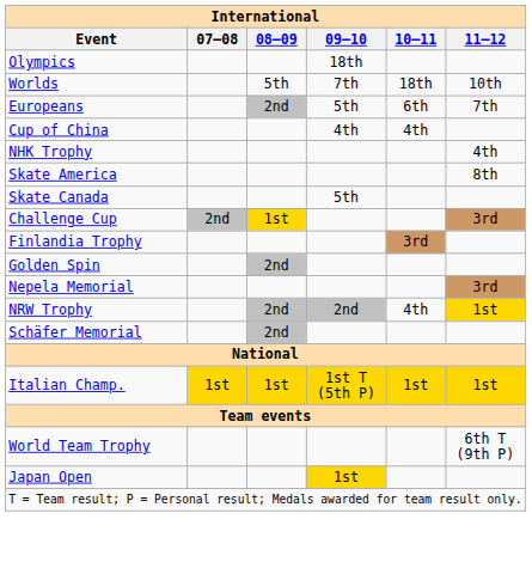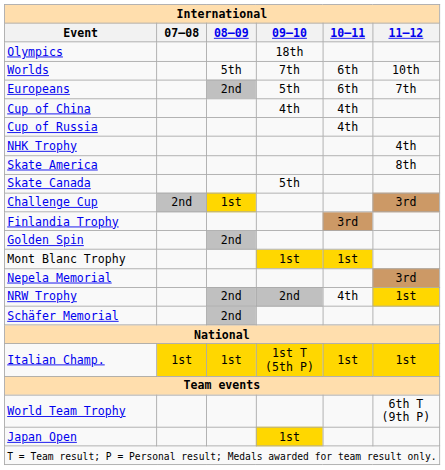 <table class="wikitable" style="text-align:center">
 <tr>
 <th style="background-color: #ffdead; " colspan=6 align=center>International</th>
 </tr>
 <tr>
 <th>Event</th>
 <th>07–08</th>
 <th><a href='#'>08–09</a></th>
 <th><a href='#'>09–10</a></th>
 <th><a href='#'>10–11</a></th>
 <th><a href='#'>11–12</a></th>
 </tr>
 <tr>
 <td align=left><a href='#'>Olympics</a></td>
 <td></td>
 <td></td>
 <td>18th</td>
 <td></td>
 <td></td>
 </tr>
 <tr>
 <td align=left><a href='#'>Worlds</a></td>
 <td></td>
 <td>5th</td>
 <td>7th</td>
-<td>18th</td>
+<td>6th</td>
 <td>10th</td>
 </tr>
 <tr>
 <td align=left><a href='#'>Europeans</a></td>
 <td></td>
 <td bgcolor=silver>2nd</td>
 <td>5th</td>
 <td>6th</td>
 <td>7th</td>
 </tr>
 <tr>
 <td align=left> <a href='#'>Cup of China</a></td>
 <td></td>
 <td></td>
 <td>4th</td>
+<td>4th</td>
+<td></td>
+</tr>
+<tr>
+<td align=left> <a href='#'>Cup of Russia</a></td>
+<td></td>
+<td></td>
+<td></td>
 <td>4th</td>
 <td></td>
 </tr>
 <tr>
 <td align=left> <a href='#'>NHK Trophy</a></td>
 <td></td>
 <td></td>
 <td></td>
 <td></td>
 <td>4th</td>
 </tr>
 <tr>
 <td align=left> <a href='#'>Skate America</a></td>
 <td></td>
 <td></td>
 <td></td>
 <td></td>
 <td>8th</td>
 </tr>
 <tr>
 <td align=left> <a href='#'>Skate Canada</a></td>
 <td></td>
 <td></td>
 <td>5th</td>
 <td></td>
 <td></td>
 </tr>
 <tr>
 <td align=left><a href='#'>Challenge Cup</a></td>
 <td bgcolor=silver>2nd</td>
 <td bgcolor=gold>1st</td>
 <td></td>
 <td></td>
 <td bgcolor=cc9966>3rd</td>
 </tr>
 <tr>
 <td align=left><a href='#'>Finlandia Trophy</a></td>
 <td></td>
 <td></td>
 <td></td>
 <td bgcolor=cc9966>3rd</td>
 <td></td>
 </tr>
 <tr>
 <td align=left><a href='#'>Golden Spin</a></td>
 <td></td>
 <td bgcolor=silver>2nd</td>
 <td></td>
 <td></td>
+<td></td>
+</tr>
+<tr>
+<td align=left>Mont Blanc Trophy</td>
+<td></td>
+<td></td>
+<td bgcolor=gold>1st</td>
+<td bgcolor=gold>1st</td>
 <td></td>
 </tr>
 <tr>
 <td align=left><a href='#'>Nepela Memorial</a></td>
 <td></td>
 <td></td>
 <td></td>
 <td></td>
 <td bgcolor=cc9966>3rd</td>
 </tr>
 <tr>
 <td align=left><a href='#'>NRW Trophy</a></td>
 <td></td>
 <td bgcolor=silver>2nd</td>
 <td bgcolor=silver>2nd</td>
 <td>4th</td>
 <td bgcolor=gold>1st</td>
 </tr>
 <tr>
 <td align=left><a href='#'>Schäfer Memorial</a></td>
 <td></td>
 <td bgcolor=silver>2nd</td>
 <td></td>
 <td></td>
 <td></td>
 </tr>
 <tr>
 <th style="background-color: #ffdead; " colspan=6 align=center>National</th>
 </tr>
 <tr>
 <td align=left><a href='#'>Italian Champ.</a></td>
 <td bgcolor=gold>1st</td>
 <td bgcolor=gold>1st</td>
 <td bgcolor=gold>1st T <br>(5th P)</td>
 <td bgcolor=gold>1st</td>
 <td bgcolor=gold>1st</td>
 </tr>
 <tr>
 <th style="background-color: #ffdead; " colspan=6 align=center>Team events</th>
 </tr>
 <tr>
 <td align=left><a href='#'>World Team Trophy</a></td>
 <td></td>
 <td></td>
 <td></td>
 <td></td>
 <td>6th T <br>(9th P)</td>
 </tr>
 <tr>
 <td align=left><a href='#'>Japan Open</a></td>
 <td></td>
 <td></td>
 <td bgcolor=gold>1st</td>
 <td></td>
 <td></td>
 </tr>
 <tr>
 <td colspan=6 align=center><small> T = Team result; P = Personal result; Medals awarded for team result only. </small></td>
 </tr>
 </table>
